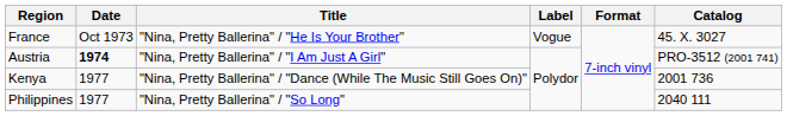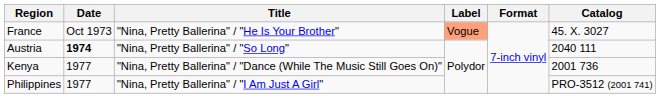 <table class="wikitable">
 <tr>
 <th>Region</th>
 <th>Date</th>
 <th>Title</th>
 <th>Label</th>
 <th>Format</th>
 <th>Catalog</th>
 </tr>
 <tr>
 <td>France</td>
 <td>Oct 1973</td>
 <td>"Nina, Pretty Ballerina" / "<a href='#'>He Is Your Brother</a>"</td>
-<td>Vogue</td>
+<td style="background: lightsalmon;">Vogue</td>
 <td rowspan="4"><a href='#'>7-inch vinyl</a></td>
 <td>45. X. 3027</td>
 </tr>
 <tr>
 <td>Austria</td>
 <td><strong>1974</strong></td>
-<td>"Nina, Pretty Ballerina" / "<a href='#'>I Am Just A Girl</a>"</td>
+<td>"Nina, Pretty Ballerina" / "<a href='#'>So Long</a>"</td>
 <td rowspan="3">Polydor</td>
-<td>PRO-3512 <small>(2001 741)</small></td>
+<td>2040 111</td>
 </tr>
 <tr>
 <td>Kenya</td>
 <td>1977</td>
 <td>"Nina, Pretty Ballerina" / "Dance (While The Music Still Goes On)"</td>
 <td>2001 736</td>
 </tr>
 <tr>
 <td>Philippines</td>
 <td>1977</td>
-<td>"Nina, Pretty Ballerina" / "<a href='#'>So Long</a>"</td>
-<td>2040 111</td>
+<td>"Nina, Pretty Ballerina" / "<a href='#'>I Am Just A Girl</a>"</td>
+<td>PRO-3512 <small>(2001 741)</small></td>
 </tr>
 </table>
